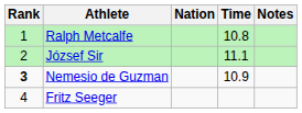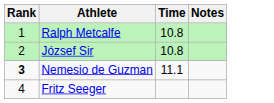 <table class="wikitable sortable" style="text-align:center">
 <tr>
 <th>Rank</th>
 <th>Athlete</th>
-<th>Nation</th>
 <th>Time</th>
 <th>Notes</th>
 </tr>
 <tr bgcolor=bbf3bb>
 <td>1</td>
 <td align=left><a href='#'>Ralph Metcalfe</a></td>
-<td align=left></td>
 <td>10.8</td>
 <td></td>
 </tr>
 <tr bgcolor=bbf3bb>
 <td>2</td>
 <td align=left><a href='#'>József Sir</a></td>
-<td align=left></td>
-<td>11.1</td>
+<td>10.8</td>
 <td></td>
 </tr>
 <tr>
 <td><strong>3</strong></td>
 <td align=left><a href='#'>Nemesio de Guzman</a></td>
-<td align=left></td>
-<td>10.9</td>
+<td>11.1</td>
 <td></td>
 </tr>
 <tr>
 <td>4</td>
 <td align=left><a href='#'>Fritz Seeger</a></td>
-<td align=left></td>
 <td></td>
 <td></td>
 </tr>
 </table>
